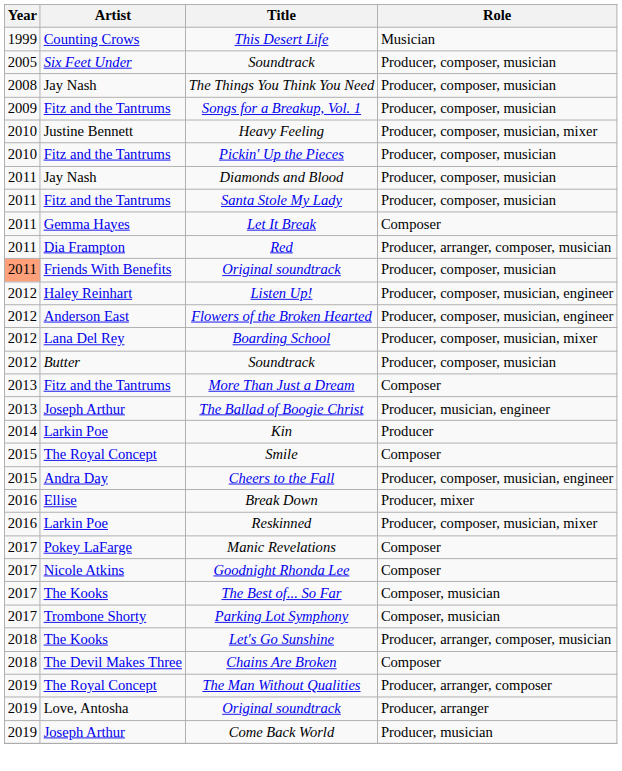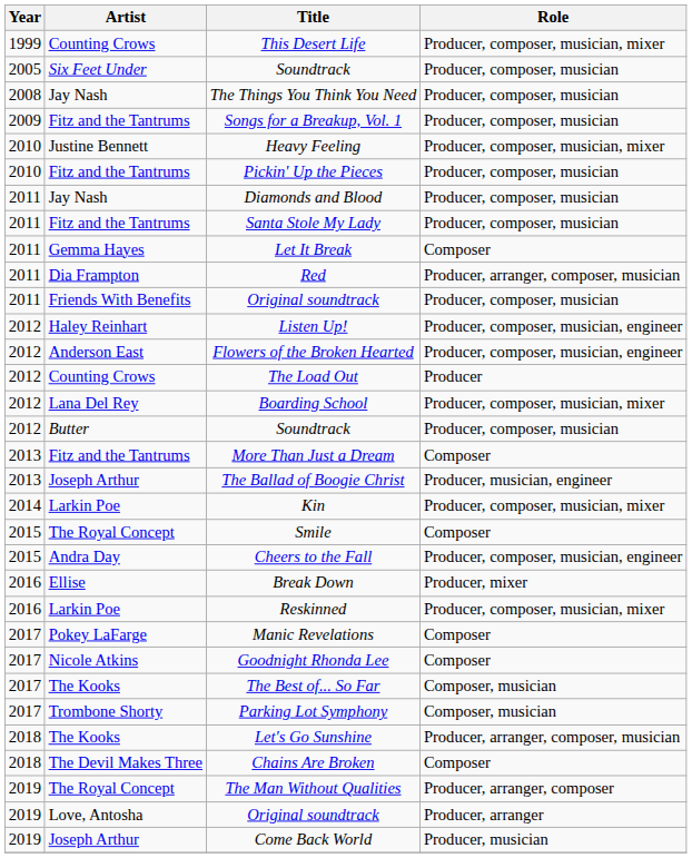 <table class="wikitable">
 <tr>
 <th>Year</th>
 <th>Artist</th>
 <th>Title</th>
 <th>Role</th>
 </tr>
 <tr>
 <td style="text-align:center;">1999</td>
 <td align="left"><a href='#'>Counting Crows</a></td>
 <td style="text-align:center;"><em><a href='#'>This Desert Life</a></em></td>
-<td>Musician</td>
+<td>Producer, composer, musician, mixer</td>
 </tr>
 <tr>
 <td style="text-align:center;">2005</td>
 <td align="left"><em><a href='#'>Six Feet Under</a></em></td>
 <td style="text-align:center;"><em>Soundtrack</em></td>
 <td>Producer, composer, musician</td>
 </tr>
 <tr>
 <td style="text-align:center;">2008</td>
 <td align="left">Jay Nash</td>
 <td style="text-align:center;"><em>The Things You Think You Need</em></td>
 <td>Producer, composer, musician</td>
 </tr>
 <tr>
 <td style="text-align:center;">2009</td>
 <td align="left"><a href='#'>Fitz and the Tantrums</a></td>
 <td style="text-align:center;"><em><a href='#'>Songs for a Breakup, Vol. 1</a></em></td>
 <td>Producer, composer, musician</td>
 </tr>
 <tr>
 <td style="text-align:center;">2010</td>
 <td align="left">Justine Bennett</td>
 <td style="text-align:center;"><em>Heavy Feeling</em></td>
 <td>Producer, composer, musician, mixer</td>
 </tr>
 <tr>
 <td style="text-align:center;">2010</td>
 <td align="left"><a href='#'>Fitz and the Tantrums</a></td>
 <td style="text-align:center;"><em><a href='#'>Pickin' Up the Pieces</a></em></td>
 <td>Producer, composer, musician</td>
 </tr>
 <tr>
 <td style="text-align:center;">2011</td>
 <td align="left">Jay Nash</td>
 <td style="text-align:center;"><em>Diamonds and Blood</em></td>
 <td>Producer, composer, musician</td>
 </tr>
 <tr>
 <td style="text-align:center;">2011</td>
 <td align="left"><a href='#'>Fitz and the Tantrums</a></td>
 <td style="text-align:center;"><em><a href='#'>Santa Stole My Lady</a></em></td>
 <td>Producer, composer, musician</td>
 </tr>
 <tr>
 <td style="text-align:center;">2011</td>
 <td align="left"><a href='#'>Gemma Hayes</a></td>
 <td style="text-align:center;"><em><a href='#'>Let It Break</a></em></td>
 <td>Composer</td>
 </tr>
 <tr>
 <td style="text-align:center;">2011</td>
 <td align="left"><a href='#'>Dia Frampton</a></td>
 <td style="text-align:center;"><em><a href='#'>Red</a></em></td>
 <td>Producer, arranger, composer, musician</td>
 </tr>
 <tr>
-<td style="background: lightsalmon; text-align:center;">2011</td>
+<td style="text-align:center;">2011</td>
 <td align="left"><a href='#'>Friends With Benefits</a></td>
 <td style="text-align:center;"><em><a href='#'>Original soundtrack</a></em></td>
 <td>Producer, composer, musician</td>
 </tr>
 <tr>
 <td style="text-align:center;">2012</td>
 <td align="left"><a href='#'>Haley Reinhart</a></td>
 <td style="text-align:center;"><em><a href='#'>Listen Up!</a></em></td>
 <td>Producer, composer, musician, engineer</td>
 </tr>
 <tr>
 <td style="text-align:center;">2012</td>
 <td align="left"><a href='#'>Anderson East</a></td>
 <td style="text-align:center;"><em><a href='#'>Flowers of the Broken Hearted</a></em></td>
 <td>Producer, composer, musician, engineer</td>
+</tr>
+<tr>
+<td style="text-align:center;">2012</td>
+<td align="left"><a href='#'>Counting Crows</a></td>
+<td style="text-align:center;"><em><a href='#'>The Load Out</a></em></td>
+<td>Producer</td>
 </tr>
 <tr>
 <td style="text-align:center;">2012</td>
 <td align="left"><a href='#'>Lana Del Rey</a></td>
 <td style="text-align:center;"><em><a href='#'>Boarding School</a></em></td>
 <td>Producer, composer, musician, mixer</td>
 </tr>
 <tr>
 <td style="text-align:center;">2012</td>
 <td align="left"><em>Butter</em></td>
 <td style="text-align:center;"><em>Soundtrack</em></td>
 <td>Producer, composer, musician</td>
 </tr>
 <tr>
 <td style="text-align:center;">2013</td>
 <td align="left"><a href='#'>Fitz and the Tantrums</a></td>
 <td style="text-align:center;"><em><a href='#'>More Than Just a Dream</a></em></td>
 <td>Composer</td>
 </tr>
 <tr>
 <td style="text-align:center;">2013</td>
 <td align="left"><a href='#'>Joseph Arthur</a></td>
 <td style="text-align:center;"><em><a href='#'>The Ballad of Boogie Christ</a></em></td>
 <td>Producer, musician, engineer</td>
 </tr>
 <tr>
 <td style="text-align:center;">2014</td>
 <td align="left"><a href='#'>Larkin Poe</a></td>
 <td style="text-align:center;"><em>Kin</em></td>
-<td>Producer</td>
+<td>Producer, composer, musician, mixer</td>
 </tr>
 <tr>
 <td style="text-align:center;">2015</td>
 <td align="left"><a href='#'>The Royal Concept</a></td>
 <td style="text-align:center;"><em>Smile</em></td>
 <td>Composer</td>
 </tr>
 <tr>
 <td style="text-align:center;">2015</td>
 <td align="left"><a href='#'>Andra Day</a></td>
 <td style="text-align:center;"><em><a href='#'>Cheers to the Fall</a></em></td>
 <td>Producer, composer, musician, engineer</td>
 </tr>
 <tr>
 <td style="text-align:center;">2016</td>
 <td align="left"><a href='#'>Ellise</a></td>
 <td style="text-align:center;"><em>Break Down</em></td>
 <td>Producer, mixer</td>
 </tr>
 <tr>
 <td style="text-align:center;">2016</td>
 <td align="left"><a href='#'>Larkin Poe</a></td>
 <td style="text-align:center;"><em>Reskinned</em></td>
 <td>Producer, composer, musician, mixer</td>
 </tr>
 <tr>
 <td style="text-align:center;">2017</td>
 <td align="left"><a href='#'>Pokey LaFarge</a></td>
 <td style="text-align:center;"><em>Manic Revelations</em></td>
 <td>Composer</td>
 </tr>
 <tr>
 <td style="text-align:center;">2017</td>
 <td align="left"><a href='#'>Nicole Atkins</a></td>
 <td style="text-align:center;"><em><a href='#'>Goodnight Rhonda Lee</a></em></td>
 <td>Composer</td>
 </tr>
 <tr>
 <td style="text-align:center;">2017</td>
 <td align="left"><a href='#'>The Kooks</a></td>
 <td style="text-align:center;"><em><a href='#'>The Best of... So Far</a></em></td>
 <td>Composer, musician</td>
 </tr>
 <tr>
 <td style="text-align:center;">2017</td>
 <td align="left"><a href='#'>Trombone Shorty</a></td>
 <td style="text-align:center;"><em><a href='#'>Parking Lot Symphony</a></em></td>
 <td>Composer, musician</td>
 </tr>
 <tr>
 <td style="text-align:center;">2018</td>
 <td align="left"><a href='#'>The Kooks</a></td>
 <td style="text-align:center;"><em><a href='#'>Let's Go Sunshine</a></em></td>
 <td>Producer, arranger, composer, musician</td>
 </tr>
 <tr>
 <td style="text-align:center;">2018</td>
 <td align="left"><a href='#'>The Devil Makes Three</a></td>
 <td style="text-align:center;"><em><a href='#'>Chains Are Broken</a></em></td>
 <td>Composer</td>
 </tr>
 <tr>
 <td style="text-align:center;">2019</td>
 <td align="left"><a href='#'>The Royal Concept</a></td>
 <td style="text-align:center;"><em><a href='#'>The Man Without Qualities</a></em></td>
 <td>Producer, arranger, composer</td>
 </tr>
 <tr>
 <td style="text-align:center;">2019</td>
 <td align="left">Love, Antosha</td>
 <td style="text-align:center;"><em><a href='#'>Original soundtrack</a></em></td>
 <td>Producer, arranger</td>
 </tr>
 <tr>
 <td style="text-align:center;">2019</td>
 <td align="left"><a href='#'>Joseph Arthur</a></td>
 <td style="text-align:center;"><em>Come Back World</em></td>
 <td>Producer, musician</td>
 </tr>
 <tr>
 </tr>
 </table>
